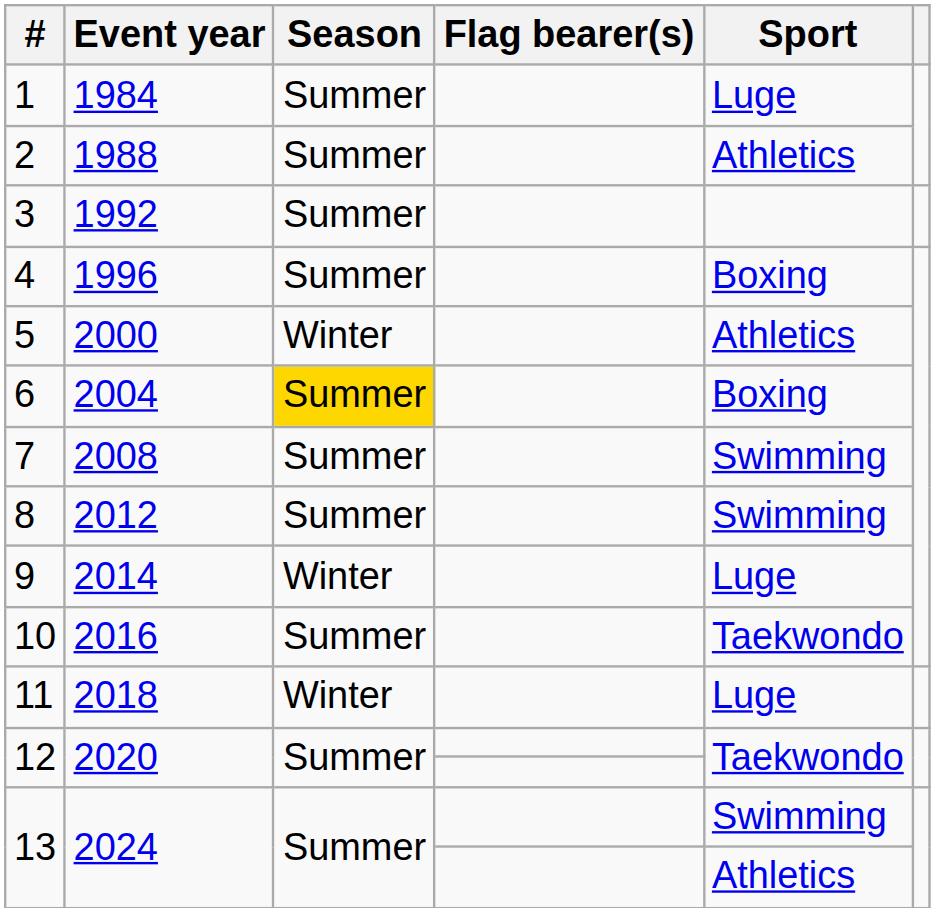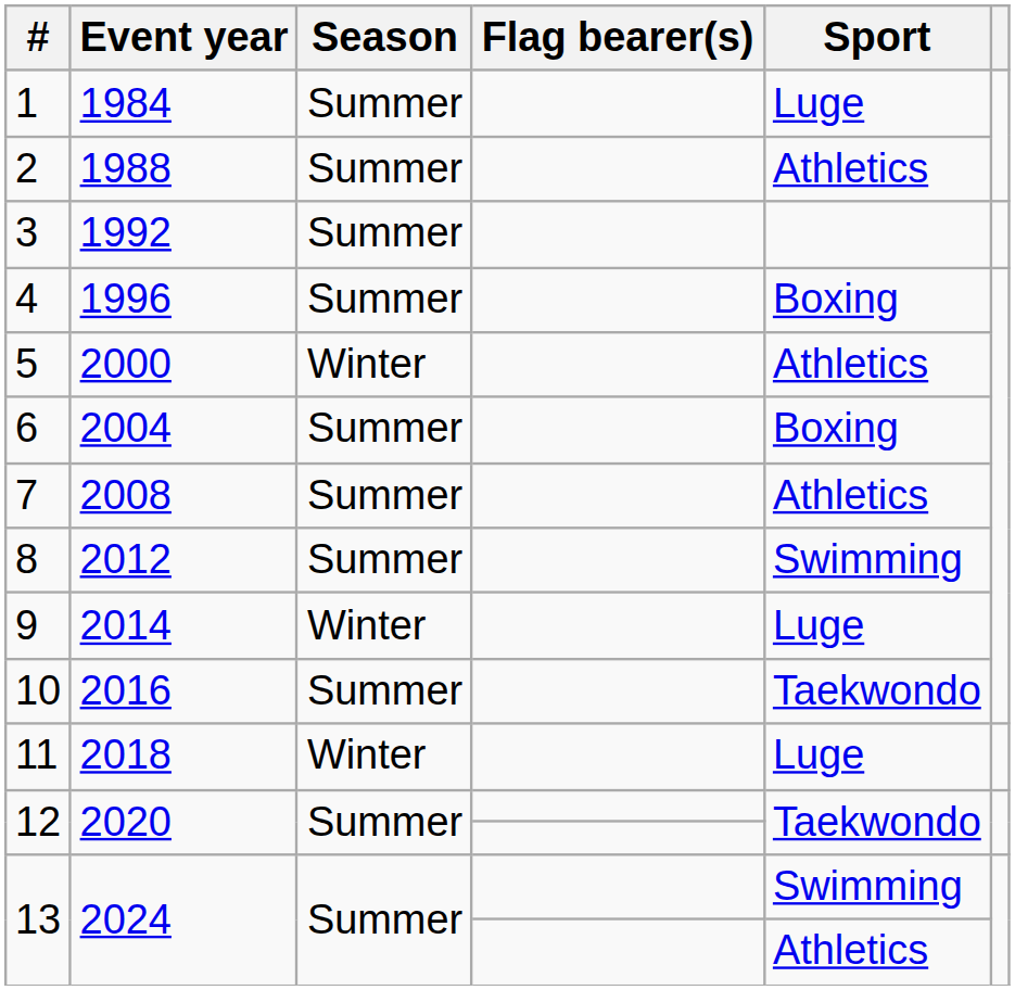 <table class="wikitable sortable">
 <tr>
 <th>#</th>
 <th>Event year</th>
 <th>Season</th>
 <th>Flag bearer(s)</th>
 <th>Sport</th>
 <th></th>
 </tr>
 <tr>
 <td>1</td>
 <td><a href='#'>1984</a></td>
 <td>Summer</td>
 <td></td>
 <td><a href='#'>Luge</a></td>
 <td rowspan=2></td>
 </tr>
 <tr>
 <td>2</td>
 <td><a href='#'>1988</a></td>
 <td>Summer</td>
 <td></td>
 <td><a href='#'>Athletics</a></td>
 </tr>
 <tr>
 <td>3</td>
 <td><a href='#'>1992</a></td>
 <td>Summer</td>
 <td></td>
 <td></td>
 <td></td>
 </tr>
 <tr>
 <td>4</td>
 <td><a href='#'>1996</a></td>
 <td>Summer</td>
 <td></td>
 <td><a href='#'>Boxing</a></td>
 <td rowspan=7></td>
 </tr>
 <tr>
 <td>5</td>
 <td><a href='#'>2000</a></td>
 <td>Winter</td>
 <td></td>
 <td><a href='#'>Athletics</a></td>
 </tr>
 <tr>
 <td>6</td>
 <td><a href='#'>2004</a></td>
-<td style="background: gold;">Summer</td>
+<td>Summer</td>
 <td></td>
 <td><a href='#'>Boxing</a></td>
 </tr>
 <tr>
 <td>7</td>
 <td><a href='#'>2008</a></td>
 <td>Summer</td>
 <td></td>
-<td><a href='#'>Swimming</a></td>
+<td><a href='#'>Athletics</a></td>
 </tr>
 <tr>
 <td>8</td>
 <td><a href='#'>2012</a></td>
 <td>Summer</td>
 <td></td>
 <td><a href='#'>Swimming</a></td>
 </tr>
 <tr>
 <td>9</td>
 <td><a href='#'>2014</a></td>
 <td>Winter</td>
 <td></td>
 <td><a href='#'>Luge</a></td>
 </tr>
 <tr>
 <td>10</td>
 <td><a href='#'>2016</a></td>
 <td>Summer</td>
 <td></td>
 <td><a href='#'>Taekwondo</a></td>
 </tr>
 <tr>
 <td>11</td>
 <td><a href='#'>2018</a></td>
 <td>Winter</td>
 <td></td>
 <td><a href='#'>Luge</a></td>
 <td></td>
 </tr>
 <tr>
 <td rowspan=2>12</td>
 <td rowspan=2><a href='#'>2020</a></td>
 <td rowspan=2>Summer</td>
 <td></td>
 <td rowspan=2><a href='#'>Taekwondo</a></td>
 <td rowspan=2></td>
 </tr>
 <tr>
 <td></td>
 </tr>
 <tr>
 <td rowspan=2>13</td>
 <td rowspan=2><a href='#'>2024</a></td>
 <td rowspan=2>Summer</td>
 <td></td>
 <td><a href='#'>Swimming</a></td>
 <td rowspan=2></td>
 </tr>
 <tr>
 <td></td>
 <td><a href='#'>Athletics</a></td>
 </tr>
 </table>
